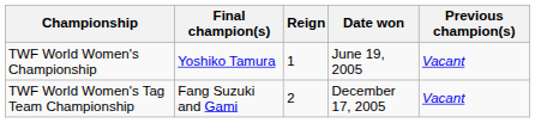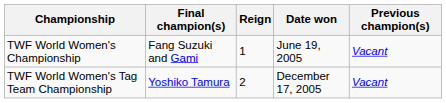 <table class="wikitable">
 <tr>
 <th>Championship</th>
 <th>Final champion(s)</th>
 <th>Reign</th>
 <th>Date won</th>
 <th>Previous champion(s)</th>
 </tr>
 <tr>
 <td>TWF World Women's Championship</td>
-<td><a href='#'>Yoshiko Tamura</a></td>
+<td>Fang Suzuki and <a href='#'>Gami</a></td>
 <td>1</td>
 <td>June 19, 2005</td>
 <td><em><a href='#'>Vacant</a></em></td>
 </tr>
 <tr>
 <td>TWF World Women's Tag Team Championship</td>
-<td>Fang Suzuki and <a href='#'>Gami</a></td>
+<td><a href='#'>Yoshiko Tamura</a></td>
 <td>2<br></td>
 <td>December 17, 2005</td>
 <td><em><a href='#'>Vacant</a></em></td>
 </tr>
 </table>
